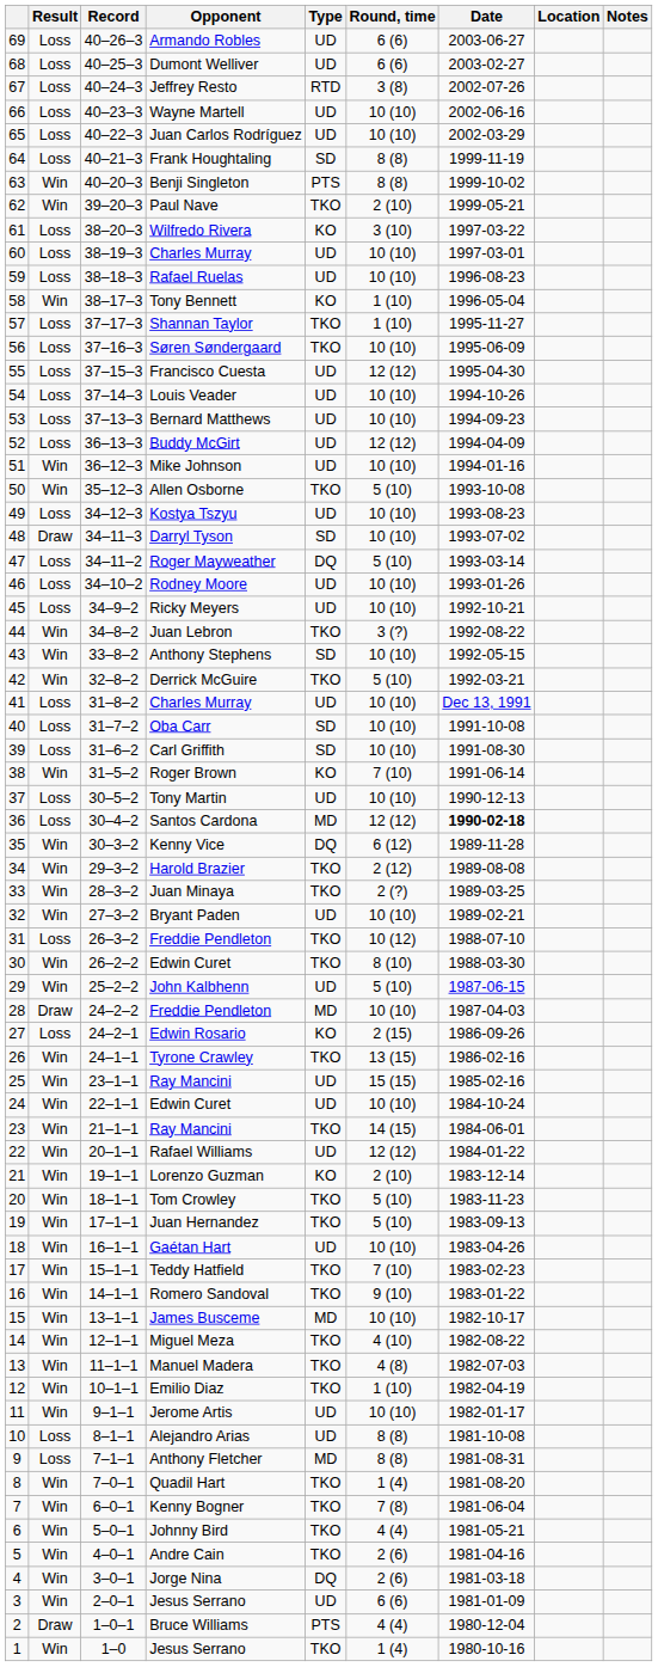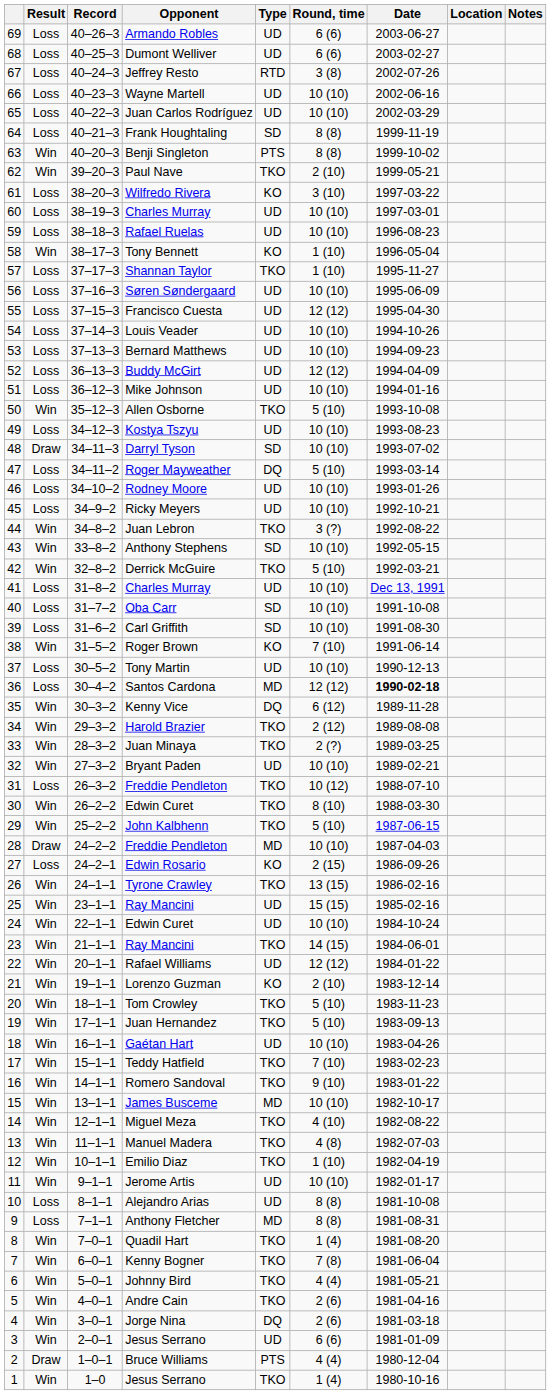 <table class=wikitable style=text-align:center>
 <tr>
 <th></th>
 <th>Result</th>
 <th>Record</th>
 <th>Opponent</th>
 <th>Type</th>
 <th>Round, time</th>
 <th>Date</th>
 <th>Location</th>
 <th>Notes</th>
 </tr>
 <tr>
 <td>69</td>
 <td>Loss</td>
 <td>40–26–3</td>
 <td align=left><a href='#'>Armando Robles</a></td>
 <td>UD</td>
 <td>6 (6)</td>
 <td>2003-06-27</td>
 <td align=left></td>
 <td align=left></td>
 </tr>
 <tr>
 <td>68</td>
 <td>Loss</td>
 <td>40–25–3</td>
 <td align=left>Dumont Welliver</td>
 <td>UD</td>
 <td>6 (6)</td>
 <td>2003-02-27</td>
 <td align=left></td>
 <td align=left></td>
 </tr>
 <tr>
 <td>67</td>
 <td>Loss</td>
 <td>40–24–3</td>
 <td align=left>Jeffrey Resto</td>
 <td>RTD</td>
 <td>3 (8)</td>
 <td>2002-07-26</td>
 <td align=left></td>
 <td align=left></td>
 </tr>
 <tr>
 <td>66</td>
 <td>Loss</td>
 <td>40–23–3</td>
 <td align=left>Wayne Martell</td>
 <td>UD</td>
 <td>10 (10)</td>
 <td>2002-06-16</td>
 <td align=left></td>
 <td align=left></td>
 </tr>
 <tr>
 <td>65</td>
 <td>Loss</td>
 <td>40–22–3</td>
 <td align=left>Juan Carlos Rodríguez</td>
 <td>UD</td>
 <td>10 (10)</td>
 <td>2002-03-29</td>
 <td align=left></td>
 <td align=left></td>
 </tr>
 <tr>
 <td>64</td>
 <td>Loss</td>
 <td>40–21–3</td>
 <td align=left>Frank Houghtaling</td>
 <td>SD</td>
 <td>8 (8)</td>
 <td>1999-11-19</td>
 <td align=left></td>
 <td align=left></td>
 </tr>
 <tr>
 <td>63</td>
 <td>Win</td>
 <td>40–20–3</td>
 <td align=left>Benji Singleton</td>
 <td>PTS</td>
 <td>8 (8)</td>
 <td>1999-10-02</td>
 <td align=left></td>
 <td align=left></td>
 </tr>
 <tr>
 <td>62</td>
 <td>Win</td>
 <td>39–20–3</td>
 <td align=left>Paul Nave</td>
 <td>TKO</td>
 <td>2 (10)</td>
 <td>1999-05-21</td>
 <td align=left></td>
 <td align=left></td>
 </tr>
 <tr>
 <td>61</td>
 <td>Loss</td>
 <td>38–20–3</td>
 <td align=left><a href='#'>Wilfredo Rivera</a></td>
 <td>KO</td>
 <td>3 (10)</td>
 <td>1997-03-22</td>
 <td align=left></td>
 <td align=left></td>
 </tr>
 <tr>
 <td>60</td>
 <td>Loss</td>
 <td>38–19–3</td>
 <td align=left><a href='#'>Charles Murray</a></td>
 <td>UD</td>
 <td>10 (10)</td>
 <td>1997-03-01</td>
 <td align=left></td>
 <td align=left></td>
 </tr>
 <tr>
 <td>59</td>
 <td>Loss</td>
 <td>38–18–3</td>
 <td align=left><a href='#'>Rafael Ruelas</a></td>
 <td>UD</td>
 <td>10 (10)</td>
 <td>1996-08-23</td>
 <td align=left></td>
 <td align=left></td>
 </tr>
 <tr>
 <td>58</td>
 <td>Win</td>
 <td>38–17–3</td>
 <td align=left>Tony Bennett</td>
 <td>KO</td>
 <td>1 (10)</td>
 <td>1996-05-04</td>
 <td align=left></td>
 <td align=left></td>
 </tr>
 <tr>
 <td>57</td>
 <td>Loss</td>
 <td>37–17–3</td>
 <td align=left><a href='#'>Shannan Taylor</a></td>
 <td>TKO</td>
 <td>1 (10)</td>
 <td>1995-11-27</td>
 <td align=left></td>
 <td align=left></td>
 </tr>
 <tr>
 <td>56</td>
 <td>Loss</td>
 <td>37–16–3</td>
 <td align=left><a href='#'>Søren Søndergaard</a></td>
-<td>TKO</td>
+<td>UD</td>
 <td>10 (10)</td>
 <td>1995-06-09</td>
 <td align=left></td>
 <td align=left></td>
 </tr>
 <tr>
 <td>55</td>
 <td>Loss</td>
 <td>37–15–3</td>
 <td align=left>Francisco Cuesta</td>
 <td>UD</td>
 <td>12 (12)</td>
 <td>1995-04-30</td>
 <td align=left></td>
 <td align=left></td>
 </tr>
 <tr>
 <td>54</td>
 <td>Loss</td>
 <td>37–14–3</td>
 <td align=left>Louis Veader</td>
 <td>UD</td>
 <td>10 (10)</td>
 <td>1994-10-26</td>
 <td align=left></td>
 <td align=left></td>
 </tr>
 <tr>
 <td>53</td>
 <td>Loss</td>
 <td>37–13–3</td>
 <td align=left>Bernard Matthews</td>
 <td>UD</td>
 <td>10 (10)</td>
 <td>1994-09-23</td>
 <td align=left></td>
 <td align=left></td>
 </tr>
 <tr>
 <td>52</td>
 <td>Loss</td>
 <td>36–13–3</td>
 <td align=left><a href='#'>Buddy McGirt</a></td>
 <td>UD</td>
 <td>12 (12)</td>
 <td>1994-04-09</td>
 <td align=left></td>
 <td align=left></td>
 </tr>
 <tr>
 <td>51</td>
-<td>Win</td>
+<td>Loss</td>
 <td>36–12–3</td>
 <td align=left>Mike Johnson</td>
 <td>UD</td>
 <td>10 (10)</td>
 <td>1994-01-16</td>
 <td align=left></td>
 <td align=left></td>
 </tr>
 <tr>
 <td>50</td>
 <td>Win</td>
 <td>35–12–3</td>
 <td align=left>Allen Osborne</td>
 <td>TKO</td>
 <td>5 (10)</td>
 <td>1993-10-08</td>
 <td align=left></td>
 <td align=left></td>
 </tr>
 <tr>
 <td>49</td>
 <td>Loss</td>
 <td>34–12–3</td>
 <td align=left><a href='#'>Kostya Tszyu</a></td>
 <td>UD</td>
 <td>10 (10)</td>
 <td>1993-08-23</td>
 <td align=left></td>
 <td align=left></td>
 </tr>
 <tr>
 <td>48</td>
 <td>Draw</td>
 <td>34–11–3</td>
 <td align=left><a href='#'>Darryl Tyson</a></td>
 <td>SD</td>
 <td>10 (10)</td>
 <td>1993-07-02</td>
 <td align=left></td>
 <td align=left></td>
 </tr>
 <tr>
 <td>47</td>
 <td>Loss</td>
 <td>34–11–2</td>
 <td align=left><a href='#'>Roger Mayweather</a></td>
 <td>DQ</td>
 <td>5 (10)</td>
 <td>1993-03-14</td>
 <td align=left></td>
 <td align=left></td>
 </tr>
 <tr>
 <td>46</td>
 <td>Loss</td>
 <td>34–10–2</td>
 <td align=left><a href='#'>Rodney Moore</a></td>
 <td>UD</td>
 <td>10 (10)</td>
 <td>1993-01-26</td>
 <td align=left></td>
 <td align=left></td>
 </tr>
 <tr>
 <td>45</td>
 <td>Loss</td>
 <td>34–9–2</td>
 <td align=left>Ricky Meyers</td>
 <td>UD</td>
 <td>10 (10)</td>
 <td>1992-10-21</td>
 <td align=left></td>
 <td align=left></td>
 </tr>
 <tr>
 <td>44</td>
 <td>Win</td>
 <td>34–8–2</td>
 <td align=left>Juan Lebron</td>
 <td>TKO</td>
 <td>3 (?)</td>
 <td>1992-08-22</td>
 <td align=left></td>
 <td align=left></td>
 </tr>
 <tr>
 <td>43</td>
 <td>Win</td>
 <td>33–8–2</td>
 <td align=left>Anthony Stephens</td>
 <td>SD</td>
 <td>10 (10)</td>
 <td>1992-05-15</td>
 <td align=left></td>
 <td align=left></td>
 </tr>
 <tr>
 <td>42</td>
 <td>Win</td>
 <td>32–8–2</td>
 <td align=left>Derrick McGuire</td>
 <td>TKO</td>
 <td>5 (10)</td>
 <td>1992-03-21</td>
 <td align=left></td>
 <td align=left></td>
 </tr>
 <tr>
 <td>41</td>
 <td>Loss</td>
 <td>31–8–2</td>
 <td align=left><a href='#'>Charles Murray</a></td>
 <td>UD</td>
 <td>10 (10)</td>
 <td><a href='#'>Dec 13, 1991</a></td>
 <td align=left></td>
 <td align=left></td>
 </tr>
 <tr>
 <td>40</td>
 <td>Loss</td>
 <td>31–7–2</td>
 <td align=left><a href='#'>Oba Carr</a></td>
 <td>SD</td>
 <td>10 (10)</td>
 <td>1991-10-08</td>
 <td align=left></td>
 <td align=left></td>
 </tr>
 <tr>
 <td>39</td>
 <td>Loss</td>
 <td>31–6–2</td>
 <td align=left>Carl Griffith</td>
 <td>SD</td>
 <td>10 (10)</td>
 <td>1991-08-30</td>
 <td align=left></td>
 <td align=left></td>
 </tr>
 <tr>
 <td>38</td>
 <td>Win</td>
 <td>31–5–2</td>
 <td align=left>Roger Brown</td>
 <td>KO</td>
 <td>7 (10)</td>
 <td>1991-06-14</td>
 <td align=left></td>
 <td align=left></td>
 </tr>
 <tr>
 <td>37</td>
 <td>Loss</td>
 <td>30–5–2</td>
 <td align=left>Tony Martin</td>
 <td>UD</td>
 <td>10 (10)</td>
 <td>1990-12-13</td>
 <td align=left></td>
 <td align=left></td>
 </tr>
 <tr>
 <td>36</td>
 <td>Loss</td>
 <td>30–4–2</td>
 <td align=left>Santos Cardona</td>
 <td>MD</td>
 <td>12 (12)</td>
 <td><strong>1990-02-18</strong></td>
 <td align=left></td>
 <td align=left></td>
 </tr>
 <tr>
 <td>35</td>
 <td>Win</td>
 <td>30–3–2</td>
 <td align=left>Kenny Vice</td>
 <td>DQ</td>
 <td>6 (12)</td>
 <td>1989-11-28</td>
 <td align=left></td>
 <td align=left></td>
 </tr>
 <tr>
 <td>34</td>
 <td>Win</td>
 <td>29–3–2</td>
 <td align=left><a href='#'>Harold Brazier</a></td>
 <td>TKO</td>
 <td>2 (12)</td>
 <td>1989-08-08</td>
 <td align=left></td>
 <td align=left></td>
 </tr>
 <tr>
 <td>33</td>
 <td>Win</td>
 <td>28–3–2</td>
 <td align=left>Juan Minaya</td>
 <td>TKO</td>
 <td>2 (?)</td>
 <td>1989-03-25</td>
 <td align=left></td>
 <td align=left></td>
 </tr>
 <tr>
 <td>32</td>
 <td>Win</td>
 <td>27–3–2</td>
 <td align=left>Bryant Paden</td>
 <td>UD</td>
 <td>10 (10)</td>
 <td>1989-02-21</td>
 <td align=left></td>
 <td align=left></td>
 </tr>
 <tr>
 <td>31</td>
 <td>Loss</td>
 <td>26–3–2</td>
 <td align=left><a href='#'>Freddie Pendleton</a></td>
 <td>TKO</td>
 <td>10 (12)</td>
 <td>1988-07-10</td>
 <td align=left></td>
 <td align=left></td>
 </tr>
 <tr>
 <td>30</td>
 <td>Win</td>
 <td>26–2–2</td>
 <td align=left>Edwin Curet</td>
 <td>TKO</td>
 <td>8 (10)</td>
 <td>1988-03-30</td>
 <td align=left></td>
 <td align=left></td>
 </tr>
 <tr>
 <td>29</td>
 <td>Win</td>
 <td>25–2–2</td>
 <td align=left><a href='#'>John Kalbhenn</a></td>
-<td>UD</td>
+<td>TKO</td>
 <td>5 (10)</td>
 <td><a href='#'>1987-06-15</a></td>
 <td align=left></td>
 <td align=left></td>
 </tr>
 <tr>
 <td>28</td>
 <td>Draw</td>
 <td>24–2–2</td>
 <td align=left><a href='#'>Freddie Pendleton</a></td>
 <td>MD</td>
 <td>10 (10)</td>
 <td>1987-04-03</td>
 <td align=left></td>
 <td align=left></td>
 </tr>
 <tr>
 <td>27</td>
 <td>Loss</td>
 <td>24–2–1</td>
 <td align=left><a href='#'>Edwin Rosario</a></td>
 <td>KO</td>
 <td>2 (15)</td>
 <td>1986-09-26</td>
 <td align=left></td>
 <td align=left></td>
 </tr>
 <tr>
 <td>26</td>
 <td>Win</td>
 <td>24–1–1</td>
 <td align=left><a href='#'>Tyrone Crawley</a></td>
 <td>TKO</td>
 <td>13 (15)</td>
 <td>1986-02-16</td>
 <td align=left></td>
 <td align=left></td>
 </tr>
 <tr>
 <td>25</td>
 <td>Win</td>
 <td>23–1–1</td>
 <td align=left><a href='#'>Ray Mancini</a></td>
 <td>UD</td>
 <td>15 (15)</td>
 <td>1985-02-16</td>
 <td align=left></td>
 <td align=left></td>
 </tr>
 <tr>
 <td>24</td>
 <td>Win</td>
 <td>22–1–1</td>
 <td align=left>Edwin Curet</td>
 <td>UD</td>
 <td>10 (10)</td>
 <td>1984-10-24</td>
 <td align=left></td>
 <td align=left></td>
 </tr>
 <tr>
 <td>23</td>
 <td>Win</td>
 <td>21–1–1</td>
 <td align=left><a href='#'>Ray Mancini</a></td>
 <td>TKO</td>
 <td>14 (15)</td>
 <td>1984-06-01</td>
 <td align=left></td>
 <td align=left></td>
 </tr>
 <tr>
 <td>22</td>
 <td>Win</td>
 <td>20–1–1</td>
 <td align=left>Rafael Williams</td>
 <td>UD</td>
 <td>12 (12)</td>
 <td>1984-01-22</td>
 <td align=left></td>
 <td align=left></td>
 </tr>
 <tr>
 <td>21</td>
 <td>Win</td>
 <td>19–1–1</td>
 <td align=left>Lorenzo Guzman</td>
 <td>KO</td>
 <td>2 (10)</td>
 <td>1983-12-14</td>
 <td align=left></td>
 <td align=left></td>
 </tr>
 <tr>
 <td>20</td>
 <td>Win</td>
 <td>18–1–1</td>
 <td align=left>Tom Crowley</td>
 <td>TKO</td>
 <td>5 (10)</td>
 <td>1983-11-23</td>
 <td align=left></td>
 <td align=left></td>
 </tr>
 <tr>
 <td>19</td>
 <td>Win</td>
 <td>17–1–1</td>
 <td align=left>Juan Hernandez</td>
 <td>TKO</td>
 <td>5 (10)</td>
 <td>1983-09-13</td>
 <td align=left></td>
 <td align=left></td>
 </tr>
 <tr>
 <td>18</td>
 <td>Win</td>
 <td>16–1–1</td>
 <td align=left><a href='#'>Gaétan Hart</a></td>
 <td>UD</td>
 <td>10 (10)</td>
 <td>1983-04-26</td>
 <td align=left></td>
 <td align=left></td>
 </tr>
 <tr>
 <td>17</td>
 <td>Win</td>
 <td>15–1–1</td>
 <td align=left>Teddy Hatfield</td>
 <td>TKO</td>
 <td>7 (10)</td>
 <td>1983-02-23</td>
 <td align=left></td>
 <td align=left></td>
 </tr>
 <tr>
 <td>16</td>
 <td>Win</td>
 <td>14–1–1</td>
 <td align=left>Romero Sandoval</td>
 <td>TKO</td>
 <td>9 (10)</td>
 <td>1983-01-22</td>
 <td align=left></td>
 <td align=left></td>
 </tr>
 <tr>
 <td>15</td>
 <td>Win</td>
 <td>13–1–1</td>
 <td align=left><a href='#'>James Busceme</a></td>
 <td>MD</td>
 <td>10 (10)</td>
 <td>1982-10-17</td>
 <td align=left></td>
 <td align=left></td>
 </tr>
 <tr>
 <td>14</td>
 <td>Win</td>
 <td>12–1–1</td>
 <td align=left>Miguel Meza</td>
 <td>TKO</td>
 <td>4 (10)</td>
 <td>1982-08-22</td>
 <td align=left></td>
 <td align=left></td>
 </tr>
 <tr>
 <td>13</td>
 <td>Win</td>
 <td>11–1–1</td>
 <td align=left>Manuel Madera</td>
 <td>TKO</td>
 <td>4 (8)</td>
 <td>1982-07-03</td>
 <td align=left></td>
 <td align=left></td>
 </tr>
 <tr>
 <td>12</td>
 <td>Win</td>
 <td>10–1–1</td>
 <td align=left>Emilio Diaz</td>
 <td>TKO</td>
 <td>1 (10)</td>
 <td>1982-04-19</td>
 <td align=left></td>
 <td align=left></td>
 </tr>
 <tr>
 <td>11</td>
 <td>Win</td>
 <td>9–1–1</td>
 <td align=left>Jerome Artis</td>
 <td>UD</td>
 <td>10 (10)</td>
 <td>1982-01-17</td>
 <td align=left></td>
 <td align=left></td>
 </tr>
 <tr>
 <td>10</td>
 <td>Loss</td>
 <td>8–1–1</td>
 <td align=left>Alejandro Arias</td>
 <td>UD</td>
 <td>8 (8)</td>
 <td>1981-10-08</td>
 <td align=left></td>
 <td align=left></td>
 </tr>
 <tr>
 <td>9</td>
 <td>Loss</td>
 <td>7–1–1</td>
 <td align=left>Anthony Fletcher</td>
 <td>MD</td>
 <td>8 (8)</td>
 <td>1981-08-31</td>
 <td align=left></td>
 <td align=left></td>
 </tr>
 <tr>
 <td>8</td>
 <td>Win</td>
 <td>7–0–1</td>
 <td align=left>Quadil Hart</td>
 <td>TKO</td>
 <td>1 (4)</td>
 <td>1981-08-20</td>
 <td align=left></td>
 <td align=left></td>
 </tr>
 <tr>
 <td>7</td>
 <td>Win</td>
 <td>6–0–1</td>
 <td align=left>Kenny Bogner</td>
 <td>TKO</td>
 <td>7 (8)</td>
 <td>1981-06-04</td>
 <td align=left></td>
 <td align=left></td>
 </tr>
 <tr>
 <td>6</td>
 <td>Win</td>
 <td>5–0–1</td>
 <td align=left>Johnny Bird</td>
 <td>TKO</td>
 <td>4 (4)</td>
 <td>1981-05-21</td>
 <td align=left></td>
 <td align=left></td>
 </tr>
 <tr>
 <td>5</td>
 <td>Win</td>
 <td>4–0–1</td>
 <td align=left>Andre Cain</td>
 <td>TKO</td>
 <td>2 (6)</td>
 <td>1981-04-16</td>
 <td align=left></td>
 <td align=left></td>
 </tr>
 <tr>
 <td>4</td>
 <td>Win</td>
 <td>3–0–1</td>
 <td align=left>Jorge Nina</td>
 <td>DQ</td>
 <td>2 (6)</td>
 <td>1981-03-18</td>
 <td align=left></td>
 <td align=left></td>
 </tr>
 <tr>
 <td>3</td>
 <td>Win</td>
 <td>2–0–1</td>
 <td align=left>Jesus Serrano</td>
 <td>UD</td>
 <td>6 (6)</td>
 <td>1981-01-09</td>
 <td align=left></td>
 <td align=left></td>
 </tr>
 <tr>
 <td>2</td>
 <td>Draw</td>
 <td>1–0–1</td>
 <td align=left>Bruce Williams</td>
 <td>PTS</td>
 <td>4 (4)</td>
 <td>1980-12-04</td>
 <td align=left></td>
 <td align=left></td>
 </tr>
 <tr>
 <td>1</td>
 <td>Win</td>
 <td>1–0</td>
 <td align=left>Jesus Serrano</td>
 <td>TKO</td>
 <td>1 (4)</td>
 <td>1980-10-16</td>
 <td align=left></td>
 <td align=left></td>
 </tr>
 </table>
